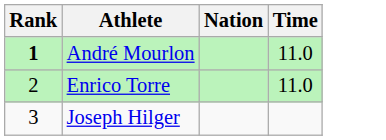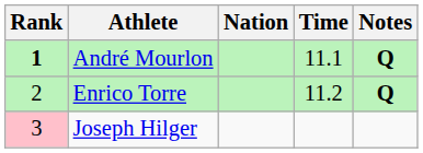 <table class="wikitable sortable" style="text-align:center">
 <tr>
 <th>Rank</th>
 <th>Athlete</th>
 <th>Nation</th>
 <th>Time</th>
+<th>Notes</th>
 </tr>
 <tr bgcolor=bbf3bb>
 <td><strong>1</strong></td>
 <td align="left"><a href='#'>André Mourlon</a></td>
 <td align="left"></td>
-<td>11.0</td>
+<td>11.1</td>
+<td><strong>Q</strong></td>
 </tr>
 <tr bgcolor=bbf3bb>
 <td>2</td>
 <td align="left"><a href='#'>Enrico Torre</a></td>
 <td align="left"></td>
-<td>11.0</td>
+<td>11.2</td>
+<td><strong>Q</strong></td>
 </tr>
 <tr>
-<td>3</td>
+<td style="background: pink;">3</td>
 <td align="left"><a href='#'>Joseph Hilger</a></td>
 <td align="left"></td>
 <td></td>
+<td></td>
 </tr>
 </table>
